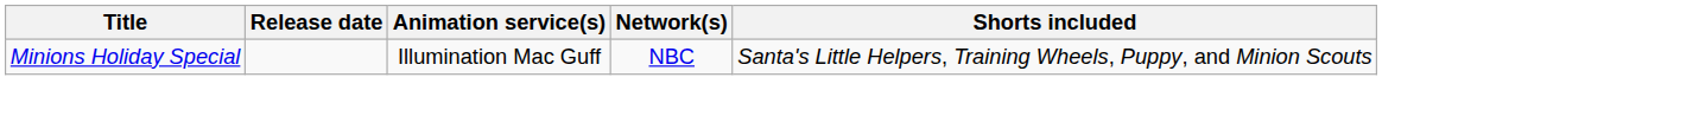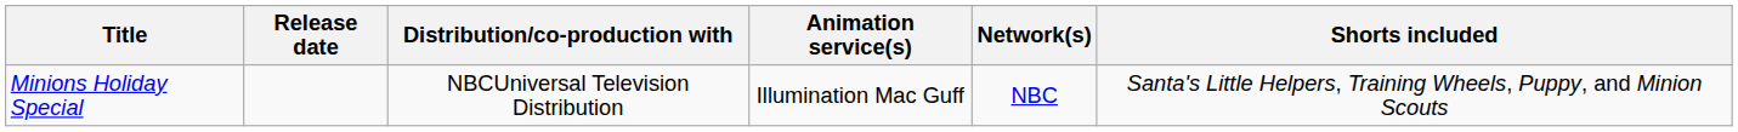 <table class="wikitable sortable">
 <tr>
 <th>Title</th>
 <th>Release date</th>
+<th>Distribution/co-production with</th>
 <th>Animation service(s)</th>
 <th>Network(s)</th>
 <th>Shorts included</th>
 </tr>
 <tr>
 <td style="text-align:left;"><em><a href='#'>Minions Holiday Special</a></em></td>
 <td style="text-align:center;"></td>
+<td style="text-align:center;">NBCUniversal Television Distribution</td>
 <td style="text-align:center;">Illumination Mac Guff</td>
 <td style="text-align:center;"><a href='#'>NBC</a></td>
 <td style="text-align:center;"><em>Santa's Little Helpers</em>, <em>Training Wheels</em>, <em>Puppy</em>, and <em>Minion Scouts</em></td>
 </tr>
 </table>
